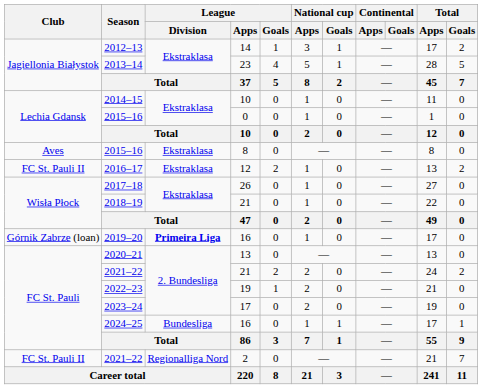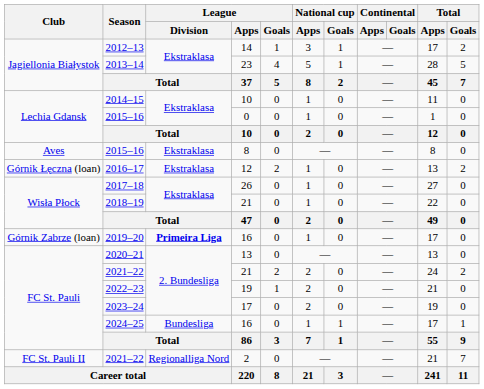 <table class="wikitable" style="text-align: center">
 <tr>
 <th rowspan="2">Club</th>
 <th rowspan="2">Season</th>
 <th colspan="3">League</th>
 <th colspan="2">National cup</th>
 <th colspan="2">Continental</th>
 <th colspan="2">Total</th>
 </tr>
 <tr>
 <th>Division</th>
 <th>Apps</th>
 <th>Goals</th>
 <th>Apps</th>
 <th>Goals</th>
 <th>Apps</th>
 <th>Goals</th>
 <th>Apps</th>
 <th>Goals</th>
 </tr>
 <tr>
 <td rowspan="3"><a href='#'>Jagiellonia Białystok</a></td>
 <td><a href='#'>2012–13</a></td>
 <td rowspan="2"><a href='#'>Ekstraklasa</a></td>
 <td>14</td>
 <td>1</td>
 <td>3</td>
 <td>1</td>
 <td colspan="2">—</td>
 <td>17</td>
 <td>2</td>
 </tr>
 <tr>
 <td><a href='#'>2013–14</a></td>
 <td>23</td>
 <td>4</td>
 <td>5</td>
 <td>1</td>
 <td colspan="2">—</td>
 <td>28</td>
 <td>5</td>
 </tr>
 <tr>
 <th colspan="2">Total</th>
 <th>37</th>
 <th>5</th>
 <th>8</th>
 <th>2</th>
 <th colspan="2">—</th>
 <th>45</th>
 <th>7</th>
 </tr>
 <tr>
 <td rowspan="3"><a href='#'>Lechia Gdansk</a></td>
 <td><a href='#'>2014–15</a></td>
 <td rowspan="2"><a href='#'>Ekstraklasa</a></td>
 <td>10</td>
 <td>0</td>
 <td>1</td>
 <td>0</td>
 <td colspan="2">—</td>
 <td>11</td>
 <td>0</td>
 </tr>
 <tr>
 <td><a href='#'>2015–16</a></td>
 <td>0</td>
 <td>0</td>
 <td>1</td>
 <td>0</td>
 <td colspan="2">—</td>
 <td>1</td>
 <td>0</td>
 </tr>
 <tr>
 <th colspan="2">Total</th>
 <th>10</th>
 <th>0</th>
 <th>2</th>
 <th>0</th>
 <th colspan="2">—</th>
 <th>12</th>
 <th>0</th>
 </tr>
 <tr>
 <td rowspan="1"><a href='#'>Aves</a></td>
 <td><a href='#'>2015–16</a></td>
 <td rowspan="1"><a href='#'>Ekstraklasa</a></td>
 <td>8</td>
 <td>0</td>
 <td colspan="2">—</td>
 <td colspan="2">—</td>
 <td>8</td>
 <td>0</td>
 </tr>
 <tr>
-<td><a href='#'>FC St. Pauli II</a></td>
+<td rowspan="1"><a href='#'>Górnik Łęczna</a> (loan)</td>
 <td><a href='#'>2016–17</a></td>
 <td rowspan="1"><a href='#'>Ekstraklasa</a></td>
 <td>12</td>
 <td>2</td>
 <td>1</td>
 <td>0</td>
 <td colspan="2">—</td>
 <td>13</td>
 <td>2</td>
 </tr>
 <tr>
 <td rowspan="3"><a href='#'>Wisła Płock</a></td>
 <td><a href='#'>2017–18</a></td>
 <td rowspan="2"><a href='#'>Ekstraklasa</a></td>
 <td>26</td>
 <td>0</td>
 <td>1</td>
 <td>0</td>
 <td colspan="2">—</td>
 <td>27</td>
 <td>0</td>
 </tr>
 <tr>
 <td><a href='#'>2018–19</a></td>
 <td>21</td>
 <td>0</td>
 <td>1</td>
 <td>0</td>
 <td colspan="2">—</td>
 <td>22</td>
 <td>0</td>
 </tr>
 <tr>
 <th colspan="2">Total</th>
 <th>47</th>
 <th>0</th>
 <th>2</th>
 <th>0</th>
 <th colspan="2">—</th>
 <th>49</th>
 <th>0</th>
 </tr>
 <tr>
 <td rowspan="1"><a href='#'>Górnik Zabrze</a> (loan)</td>
 <td><a href='#'>2019–20</a></td>
 <td rowspan="1"><strong><a href='#'>Primeira Liga</a></strong></td>
 <td>16</td>
 <td>0</td>
 <td>1</td>
 <td>0</td>
 <td colspan="2">—</td>
 <td>17</td>
 <td>0</td>
 </tr>
 <tr>
 <td rowspan="6"><a href='#'>FC St. Pauli</a></td>
 <td><a href='#'>2020–21</a></td>
 <td rowspan="4"><a href='#'>2. Bundesliga</a></td>
 <td>13</td>
 <td>0</td>
 <td colspan="2">—</td>
 <td colspan="2">—</td>
 <td>13</td>
 <td>0</td>
 </tr>
 <tr>
 <td><a href='#'>2021–22</a></td>
 <td>21</td>
 <td>2</td>
 <td>2</td>
 <td>0</td>
 <td colspan="2">—</td>
 <td>24</td>
 <td>2</td>
 </tr>
 <tr>
 <td><a href='#'>2022–23</a></td>
 <td>19</td>
 <td>1</td>
 <td>2</td>
 <td>0</td>
 <td colspan="2">—</td>
 <td>21</td>
 <td>0</td>
 </tr>
 <tr>
 <td><a href='#'>2023–24</a></td>
 <td>17</td>
 <td>0</td>
 <td>2</td>
 <td>0</td>
 <td colspan="2">—</td>
 <td>19</td>
 <td>0</td>
 </tr>
 <tr>
 <td><a href='#'>2024–25</a></td>
 <td rowspan="1"><a href='#'>Bundesliga</a></td>
 <td>16</td>
 <td>0</td>
 <td>1</td>
 <td>1</td>
 <td colspan="2">—</td>
 <td>17</td>
 <td>1</td>
 </tr>
 <tr>
 <th colspan="2">Total</th>
 <th>86</th>
 <th>3</th>
 <th>7</th>
 <th>1</th>
 <th colspan="2">—</th>
 <th>55</th>
 <th>9</th>
 </tr>
 <tr>
 <td><a href='#'>FC St. Pauli II</a></td>
 <td><a href='#'>2021–22</a></td>
 <td><a href='#'>Regionalliga Nord</a></td>
 <td>2</td>
 <td>0</td>
 <td colspan="2">—</td>
 <td colspan="2">—</td>
 <td>21</td>
 <td>7</td>
 </tr>
 <tr>
 <th colspan="3">Career total</th>
 <th>220</th>
 <th>8</th>
 <th>21</th>
 <th>3</th>
 <th colspan="2">—</th>
 <th>241</th>
 <th>11</th>
 </tr>
 </table>
